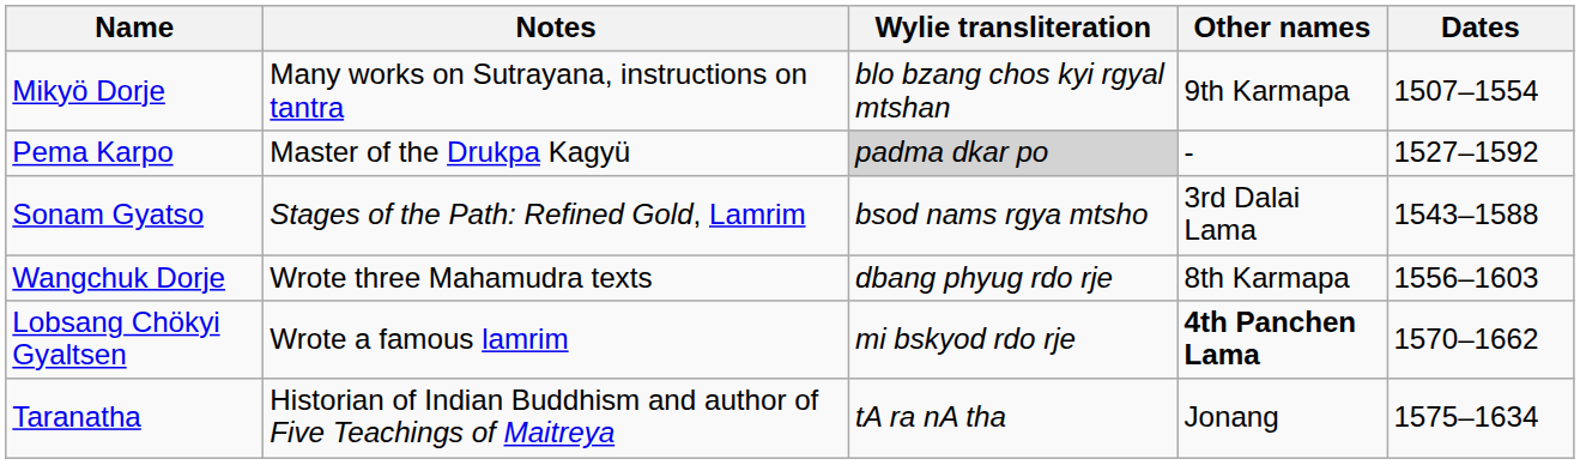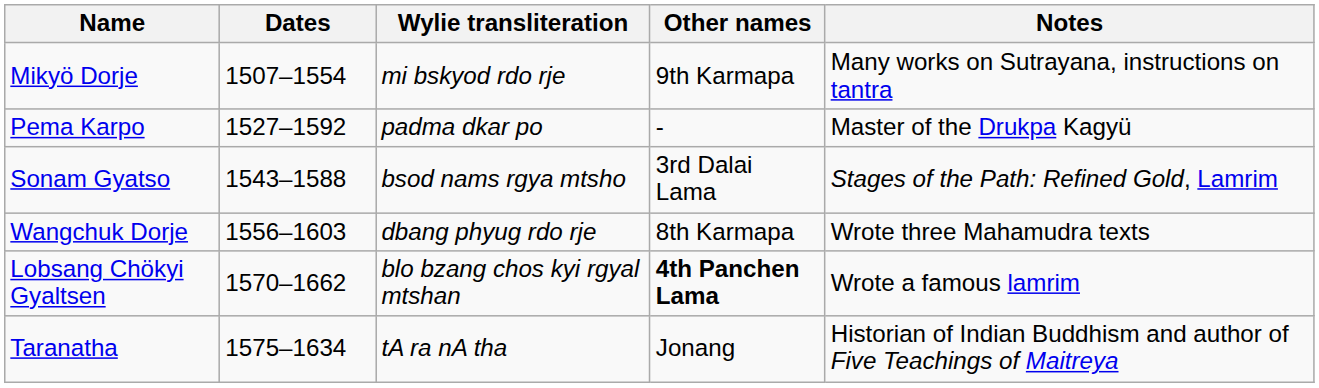 <table class="wikitable">
 <tr>
 <th>Name</th>
-<th>Notes</th>
+<th style="width:6em">Dates</th>
 <th>Wylie transliteration</th>
 <th>Other names</th>
-<th style="width:6em">Dates</th>
+<th>Notes</th>
 </tr>
 <tr>
 <td><a href='#'>Mikyö Dorje</a></td>
+<td>1507–1554</td>
+<td><em>mi bskyod rdo rje</em></td>
+<td>9th Karmapa</td>
 <td>Many works on Sutrayana, instructions on <a href='#'>tantra</a></td>
-<td><em>blo bzang chos kyi rgyal mtshan</em></td>
-<td>9th Karmapa</td>
-<td>1507–1554</td>
 </tr>
 <tr ---->
 <td><a href='#'>Pema Karpo</a></td>
+<td>1527–1592</td>
+<td><em>padma dkar po</em></td>
+<td>-</td>
 <td>Master of the <a href='#'>Drukpa</a> Kagyü</td>
-<td style="background: lightgrey;"><em>padma dkar po</em></td>
-<td>-</td>
-<td>1527–1592</td>
 </tr>
 <tr ---->
 <td><a href='#'>Sonam Gyatso</a></td>
-<td><em>Stages of the Path: Refined Gold</em>, <a href='#'>Lamrim</a></td>
+<td>1543–1588</td>
 <td><em>bsod nams rgya mtsho</em></td>
 <td>3rd Dalai Lama</td>
-<td>1543–1588</td>
+<td><em>Stages of the Path: Refined Gold</em>, <a href='#'>Lamrim</a></td>
 </tr>
 <tr ---->
 <td><a href='#'>Wangchuk Dorje</a></td>
-<td>Wrote three Mahamudra texts</td>
+<td>1556–1603</td>
 <td><em>dbang phyug rdo rje</em></td>
 <td>8th Karmapa</td>
-<td>1556–1603</td>
+<td>Wrote three Mahamudra texts</td>
 </tr>
 <tr ---->
 <td><a href='#'>Lobsang Chökyi Gyaltsen</a></td>
+<td>1570–1662</td>
+<td><em>blo bzang chos kyi rgyal mtshan</em></td>
+<td><strong>4th Panchen Lama</strong></td>
 <td>Wrote a famous <a href='#'>lamrim</a></td>
-<td><em>mi bskyod rdo rje</em></td>
-<td><strong>4th Panchen Lama</strong></td>
-<td>1570–1662</td>
 </tr>
 <tr ---->
 <td><a href='#'>Taranatha</a></td>
-<td>Historian of Indian Buddhism and author of <em>Five Teachings of <a href='#'>Maitreya</a></em></td>
+<td>1575–1634</td>
 <td><em>tA ra nA tha</em></td>
 <td>Jonang</td>
-<td>1575–1634</td>
+<td>Historian of Indian Buddhism and author of <em>Five Teachings of <a href='#'>Maitreya</a></em></td>
 </tr>
 </table>
